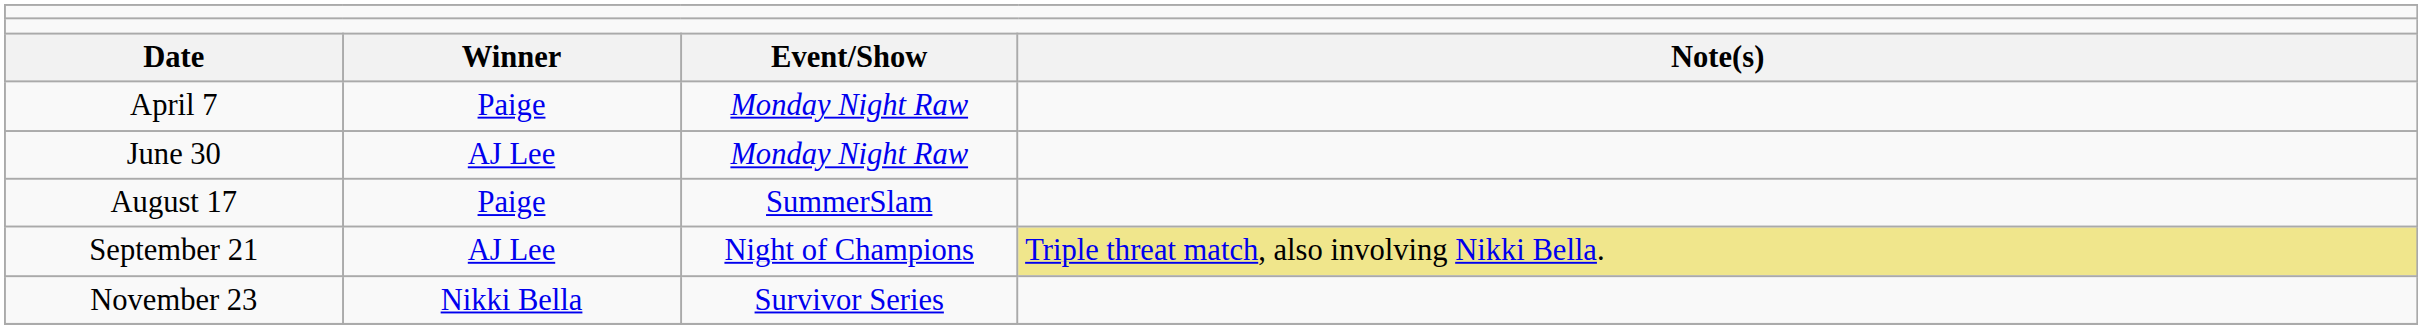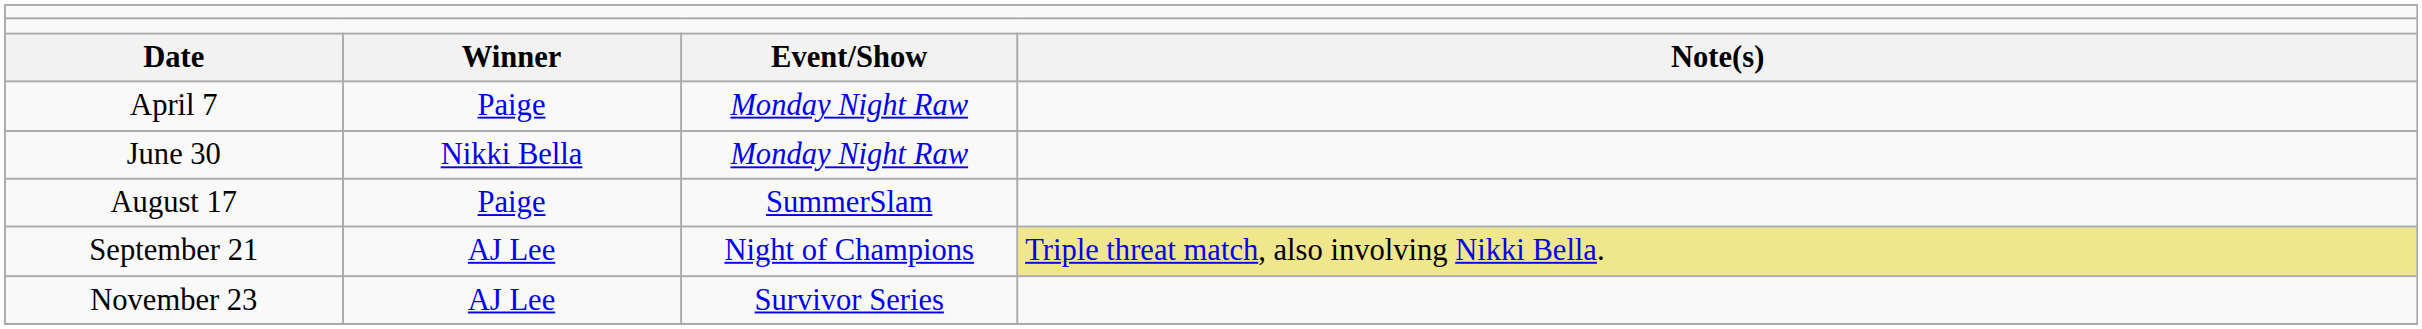 <table class="wikitable" style="text-align:center; width:100%;">
 <tr>
 <td colspan="5"></td>
 </tr>
 <tr>
 <td colspan="5"><strong></strong></td>
 </tr>
 <tr>
 <th width=14%>Date</th>
 <th width=14%>Winner</th>
 <th width=14%>Event/Show</th>
 <th width=58%>Note(s)</th>
 </tr>
 <tr>
 <td>April 7</td>
 <td><a href='#'>Paige</a></td>
 <td><em><a href='#'>Monday Night Raw</a></em></td>
 <td></td>
 </tr>
 <tr>
 <td>June 30</td>
-<td><a href='#'>AJ Lee</a></td>
+<td><a href='#'>Nikki Bella</a></td>
 <td><em><a href='#'>Monday Night Raw</a></em></td>
 <td></td>
 </tr>
 <tr>
 <td>August 17</td>
 <td><a href='#'>Paige</a></td>
 <td><a href='#'>SummerSlam</a></td>
 <td></td>
 </tr>
 <tr>
 <td>September 21</td>
 <td><a href='#'>AJ Lee</a></td>
 <td><a href='#'>Night of Champions</a></td>
 <td align=left style="background: khaki;"><a href='#'>Triple threat match</a>, also involving <a href='#'>Nikki Bella</a>.</td>
 </tr>
 <tr>
 <td>November 23</td>
-<td><a href='#'>Nikki Bella</a></td>
+<td><a href='#'>AJ Lee</a></td>
 <td><a href='#'>Survivor Series</a></td>
 <td></td>
 </tr>
 <tr>
 </tr>
 </table>
